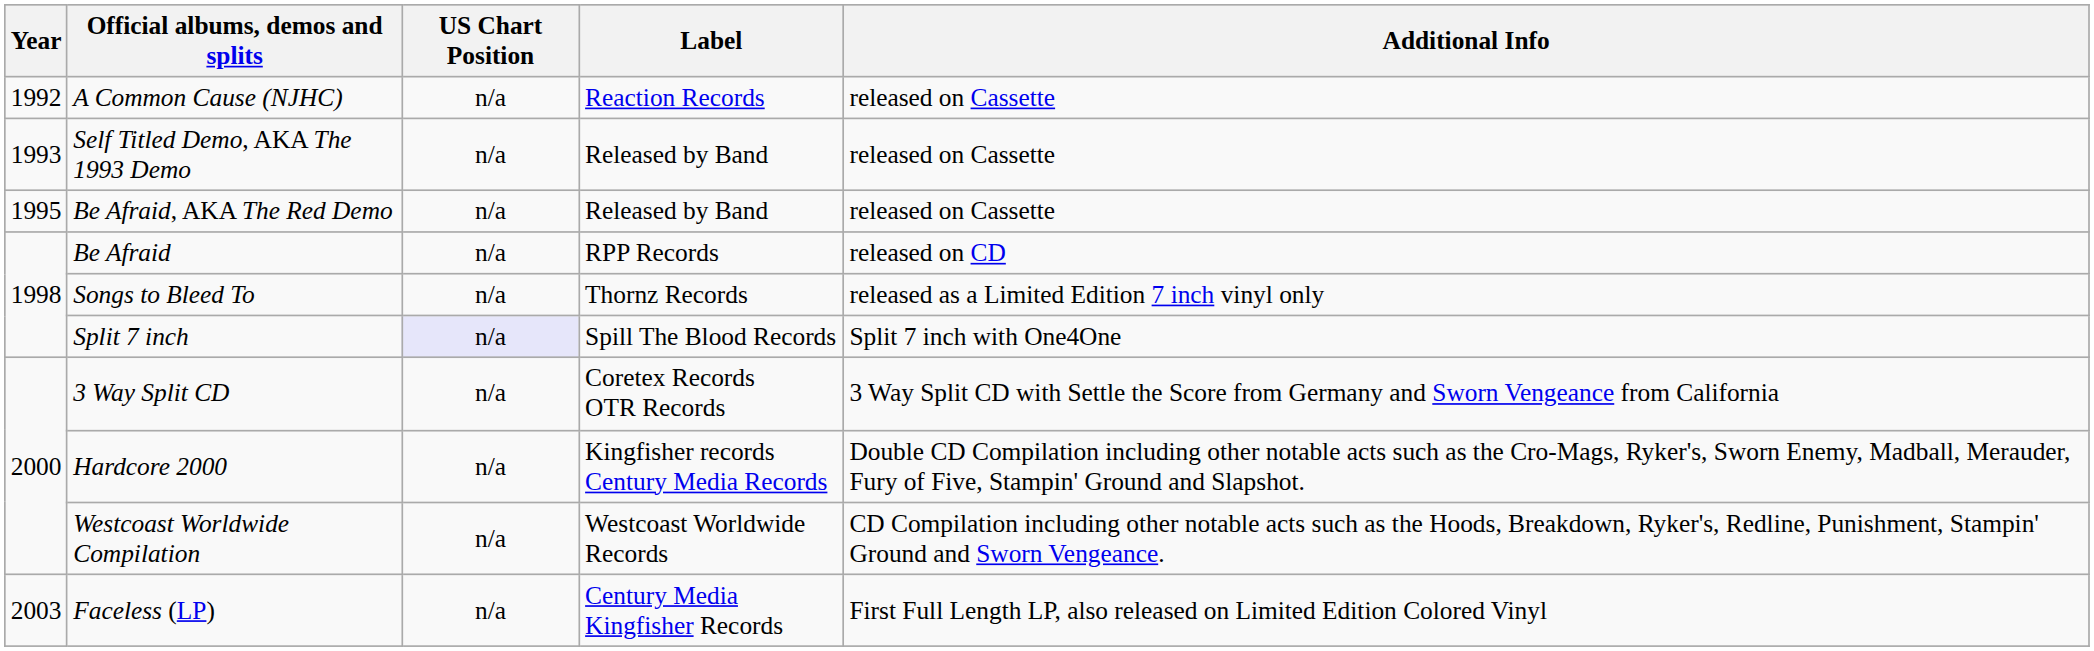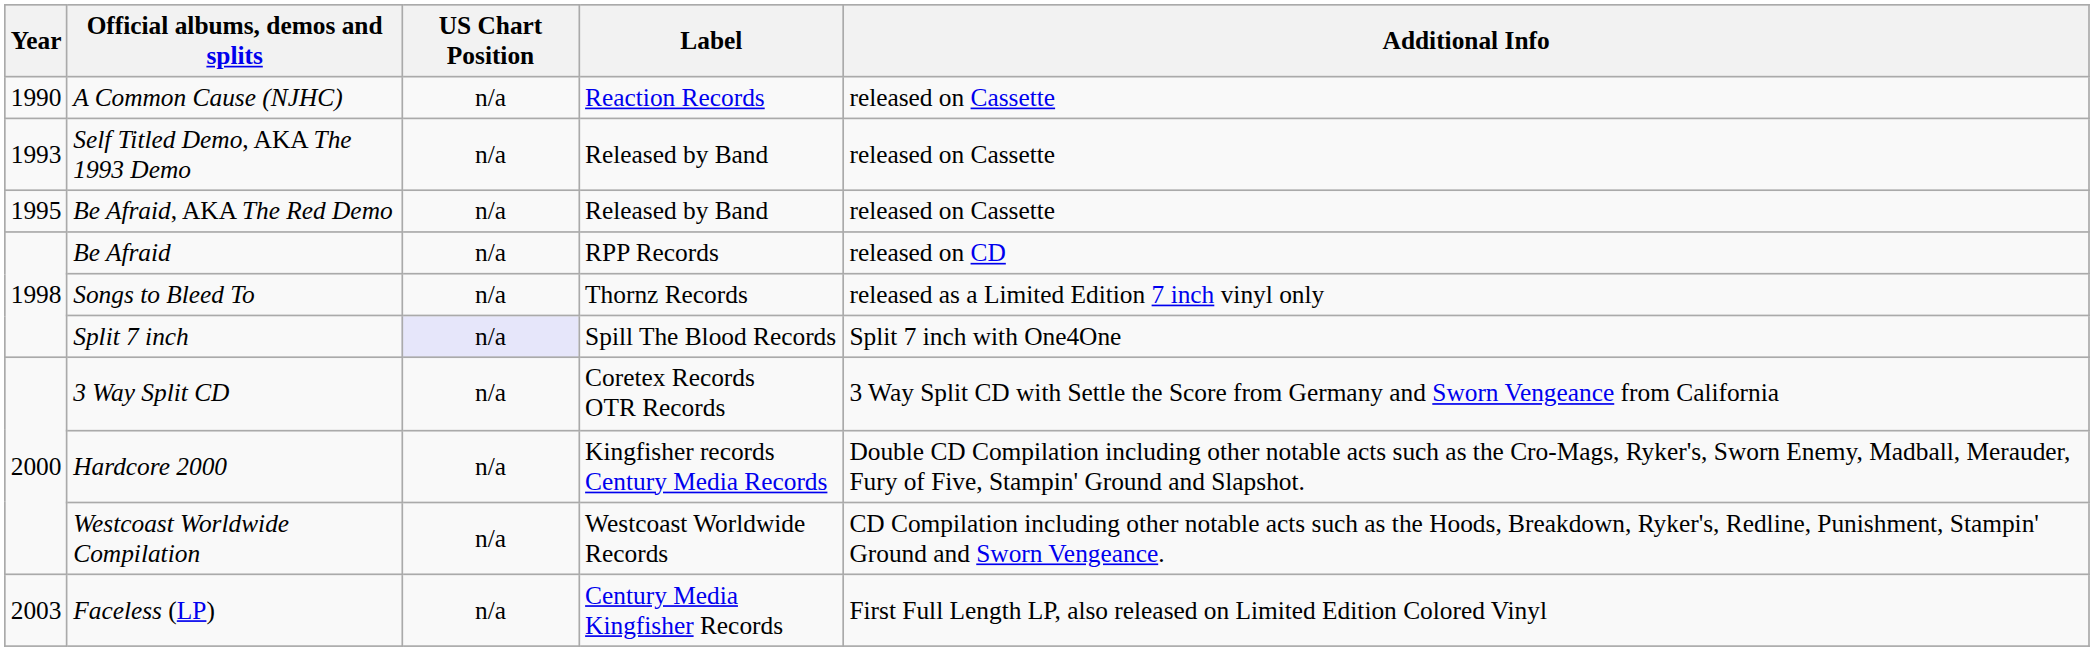 <table class="wikitable" style="font-size:95%;">
 <tr>
 <th>Year</th>
 <th>Official albums, demos and <a href='#'>splits</a></th>
 <th>US Chart Position</th>
 <th>Label</th>
 <th>Additional Info</th>
 </tr>
 <tr>
-<td rowspan="1">1992</td>
+<td rowspan="1">1990</td>
 <td><em>A Common Cause (NJHC)</em></td>
 <td align="center">n/a</td>
 <td><a href='#'>Reaction Records</a></td>
 <td>released on <a href='#'>Cassette</a></td>
 </tr>
 <tr>
 <td rowspan="1">1993</td>
 <td><em>Self Titled Demo</em>, AKA <em>The 1993 Demo</em></td>
 <td align="center">n/a</td>
 <td>Released by Band</td>
 <td>released on Cassette</td>
 </tr>
 <tr>
 <td rowspan="1">1995</td>
 <td><em>Be Afraid</em>, AKA <em>The Red Demo</em></td>
 <td align="center">n/a</td>
 <td>Released by Band</td>
 <td>released on Cassette</td>
 </tr>
 <tr>
 <td rowspan="3">1998</td>
 <td><em>Be Afraid</em></td>
 <td align="center">n/a</td>
 <td>RPP Records</td>
 <td>released on <a href='#'>CD</a></td>
 </tr>
 <tr>
 <td><em>Songs to Bleed To</em></td>
 <td align="center">n/a</td>
 <td>Thornz Records</td>
 <td>released as a Limited Edition <a href='#'>7 inch</a> vinyl only</td>
 </tr>
 <tr>
 <td><em>Split 7 inch</em></td>
 <td align="center" style="background: lavender;">n/a</td>
 <td>Spill The Blood Records</td>
 <td>Split 7 inch with One4One</td>
 </tr>
 <tr>
 <td rowspan="3">2000</td>
 <td><em>3 Way Split CD</em></td>
 <td align="center">n/a</td>
 <td>Coretex Records<br>OTR Records</td>
 <td>3 Way Split CD with Settle the Score from Germany and <a href='#'>Sworn Vengeance</a> from California</td>
 </tr>
 <tr>
 <td><em>Hardcore 2000</em></td>
 <td align="center">n/a</td>
 <td>Kingfisher records<br><a href='#'>Century Media Records</a></td>
 <td>Double CD Compilation including other notable acts such as the Cro-Mags, Ryker's, Sworn Enemy, Madball, Merauder, Fury of Five, Stampin' Ground and Slapshot.</td>
 </tr>
 <tr>
 <td><em>Westcoast Worldwide Compilation</em></td>
 <td align="center">n/a</td>
 <td>Westcoast Worldwide Records</td>
 <td>CD Compilation including other notable acts such as the Hoods, Breakdown, Ryker's, Redline, Punishment, Stampin' Ground and <a href='#'>Sworn Vengeance</a>.</td>
 </tr>
 <tr>
 <td>2003</td>
 <td><em>Faceless</em> (<a href='#'>LP</a>)</td>
 <td align="center">n/a</td>
 <td><a href='#'>Century Media</a><br><a href='#'>Kingfisher</a> Records</td>
 <td>First Full Length LP, also released on Limited Edition Colored Vinyl</td>
 </tr>
 </table>
